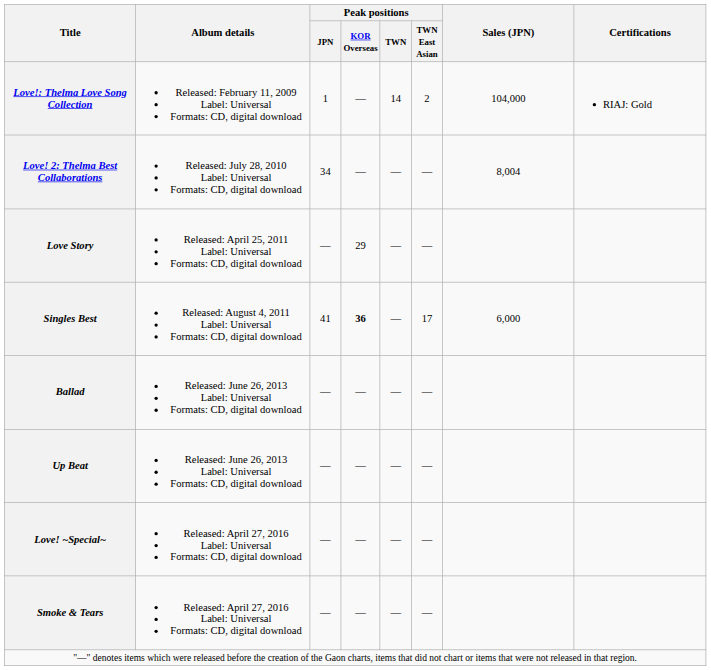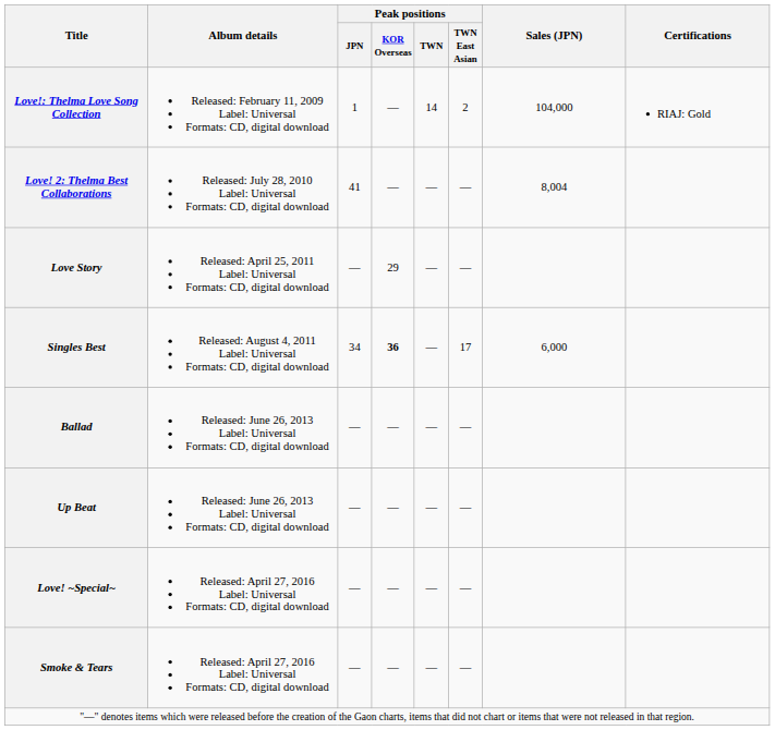 <table class="wikitable plainrowheaders" style="text-align:center;">
 <tr>
 <th style="width:12em;" rowspan="2">Title</th>
 <th style="width:16em;" rowspan="2">Album details</th>
 <th colspan="4">Peak positions</th>
 <th style="width:12em;" rowspan="2">Sales (JPN)</th>
 <th style="width:12em;" rowspan="2">Certifications</th>
 </tr>
 <tr>
 <th style="width:2.5em;"><small>JPN</small><br></th>
 <th style="width:2.5em;"><small><a href='#'>KOR</a><br>Overseas</small><br></th>
 <th style="width:2.5em;"><small>TWN</small><br></th>
 <th style="width:2.5em;"><small>TWN East Asian</small><br></th>
 </tr>
 <tr>
 <th scope="row"><em><a href='#'>Love!: Thelma Love Song Collection</a></em></th>
 <td><br><ul><li>Released: February 11, 2009 </li><li>Label: Universal</li><li>Formats: CD, digital download</li></ul></td>
 <td>1</td>
 <td>—</td>
 <td>14</td>
 <td>2</td>
 <td>104,000</td>
 <td align="left"><br><ul><li>RIAJ: Gold</li></ul></td>
 </tr>
 <tr>
 <th scope="row"><em><a href='#'>Love! 2: Thelma Best Collaborations</a></em></th>
 <td><br><ul><li>Released: July 28, 2010 </li><li>Label: Universal</li><li>Formats: CD, digital download</li></ul></td>
-<td>34</td>
+<td>41</td>
 <td>—</td>
 <td>—</td>
 <td>—</td>
 <td>8,004</td>
 <td align="left"></td>
 </tr>
 <tr>
 <th scope="row"><em>Love Story</em></th>
 <td><br><ul><li>Released: April 25, 2011 </li><li>Label: Universal</li><li>Formats: CD, digital download</li></ul></td>
 <td>—</td>
 <td>29</td>
 <td>—</td>
 <td>—</td>
 <td></td>
 <td align="left"></td>
 </tr>
 <tr>
 <th scope="row"><em>Singles Best</em></th>
 <td><br><ul><li>Released: August 4, 2011 </li><li>Label: Universal</li><li>Formats: CD, digital download</li></ul></td>
-<td>41</td>
+<td>34</td>
 <td><strong>36</strong></td>
 <td>—</td>
 <td>17</td>
 <td>6,000</td>
 <td align="left"></td>
 </tr>
 <tr>
 <th scope="row"><em>Ballad</em></th>
 <td><br><ul><li>Released: June 26, 2013 </li><li>Label: Universal</li><li>Formats: CD, digital download</li></ul></td>
 <td>—</td>
 <td>—</td>
 <td>—</td>
 <td>—</td>
 <td></td>
 <td align="left"></td>
 </tr>
 <tr>
 <th scope="row"><em>Up Beat</em></th>
 <td><br><ul><li>Released: June 26, 2013 </li><li>Label: Universal</li><li>Formats: CD, digital download</li></ul></td>
 <td>—</td>
 <td>—</td>
 <td>—</td>
 <td>—</td>
 <td></td>
 <td align="left"></td>
 </tr>
 <tr>
 <th scope="row"><em>Love! ~Special~</em></th>
 <td><br><ul><li>Released: April 27, 2016 </li><li>Label: Universal</li><li>Formats: CD, digital download</li></ul></td>
 <td>—</td>
 <td>—</td>
 <td>—</td>
 <td>—</td>
 <td></td>
 <td align="left"></td>
 </tr>
 <tr>
 <th scope="row"><em>Smoke & Tears</em></th>
 <td><br><ul><li>Released: April 27, 2016 </li><li>Label: Universal</li><li>Formats: CD, digital download</li></ul></td>
 <td>—</td>
 <td>—</td>
 <td>—</td>
 <td>—</td>
 <td></td>
 <td align="left"></td>
 </tr>
 <tr>
 <td colspan="12" align="center" style="font-size:90%;">"—" denotes items which were released before the creation of the Gaon charts, items that did not chart or items that were not released in that region.</td>
 </tr>
 </table>
